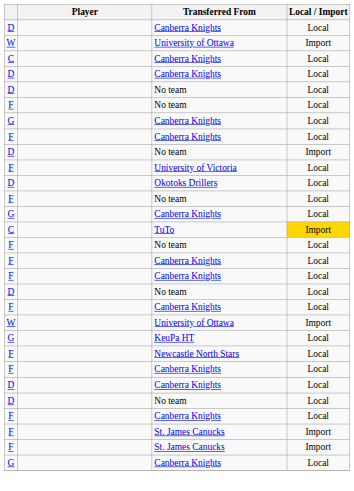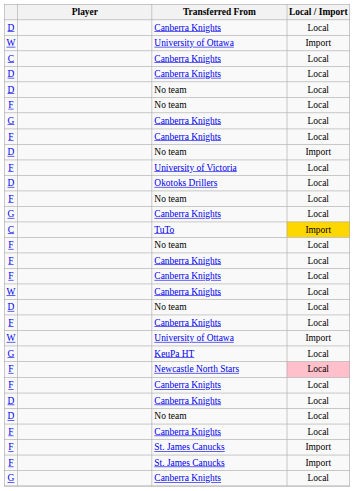 <table class="wikitable plainrowheaders sortable" style="font-size:95%; text-align: center">
 <tr>
 <th></th>
 <th scope="col" style="width:210px;">Player</th>
 <th scope="col" style="width:210px;">Transferred From</th>
 <th>Local / Import</th>
 </tr>
 <tr>
 <td><a href='#'>D</a></td>
 <td align="left">  </td>
 <td align="left">  <a href='#'>Canberra Knights</a></td>
 <td>Local</td>
 </tr>
 <tr>
 <td><a href='#'>W</a></td>
 <td align="left">  </td>
 <td align="left">  <a href='#'>University of Ottawa</a></td>
 <td>Import</td>
 </tr>
 <tr>
 <td><a href='#'>C</a></td>
 <td align="left">  </td>
 <td align="left">  <a href='#'>Canberra Knights</a></td>
 <td>Local</td>
 </tr>
 <tr>
 <td><a href='#'>D</a></td>
 <td align="left">  </td>
 <td align="left">  <a href='#'>Canberra Knights</a></td>
 <td>Local</td>
 </tr>
 <tr>
 <td><a href='#'>D</a></td>
 <td align="left">  </td>
 <td align="left">No team</td>
 <td>Local</td>
 </tr>
 <tr>
 <td><a href='#'>F</a></td>
 <td align="left">  </td>
 <td align="left">No team</td>
 <td>Local</td>
 </tr>
 <tr>
 <td><a href='#'>G</a></td>
 <td align="left">  </td>
 <td align="left">  <a href='#'>Canberra Knights</a></td>
 <td>Local</td>
 </tr>
 <tr>
 <td><a href='#'>F</a></td>
 <td align="left">  </td>
 <td align="left">  <a href='#'>Canberra Knights</a></td>
 <td>Local</td>
 </tr>
 <tr>
 <td><a href='#'>D</a></td>
 <td align="left">  </td>
 <td align="left">No team</td>
 <td>Import</td>
 </tr>
 <tr>
 <td><a href='#'>F</a></td>
 <td align="left">  </td>
 <td align="left">  <a href='#'>University of Victoria</a></td>
 <td>Local</td>
 </tr>
 <tr>
 <td><a href='#'>D</a></td>
 <td align="left">  </td>
 <td align="left">  <a href='#'>Okotoks Drillers</a></td>
 <td>Local</td>
 </tr>
 <tr>
 <td><a href='#'>F</a></td>
 <td align="left">  </td>
 <td align="left">No team</td>
 <td>Local</td>
 </tr>
 <tr>
 <td><a href='#'>G</a></td>
 <td align="left">  </td>
 <td align="left">  <a href='#'>Canberra Knights</a></td>
 <td>Local</td>
 </tr>
 <tr>
 <td><a href='#'>C</a></td>
 <td align="left">  </td>
 <td align="left">  <a href='#'>TuTo</a></td>
 <td style="background: gold;">Import</td>
 </tr>
 <tr>
 <td><a href='#'>F</a></td>
 <td align="left">  </td>
 <td align="left">No team</td>
 <td>Local</td>
 </tr>
 <tr>
 <td><a href='#'>F</a></td>
 <td align="left">  </td>
 <td align="left">  <a href='#'>Canberra Knights</a></td>
 <td>Local</td>
 </tr>
 <tr>
 <td><a href='#'>F</a></td>
 <td align="left">  </td>
 <td align="left">  <a href='#'>Canberra Knights</a></td>
 <td>Local</td>
 </tr>
 <tr>
+<td><a href='#'>W</a></td>
+<td align="left">  </td>
+<td align="left">  <a href='#'>Canberra Knights</a></td>
+<td>Local</td>
+</tr>
+<tr>
 <td><a href='#'>D</a></td>
 <td align="left">  </td>
 <td align="left">No team</td>
 <td>Local</td>
 </tr>
 <tr>
 <td><a href='#'>F</a></td>
 <td align="left">  </td>
 <td align="left">  <a href='#'>Canberra Knights</a></td>
 <td>Local</td>
 </tr>
 <tr>
 <td><a href='#'>W</a></td>
 <td align="left">  </td>
 <td align="left">  <a href='#'>University of Ottawa</a></td>
 <td>Import</td>
 </tr>
 <tr>
 <td><a href='#'>G</a></td>
 <td align="left">  </td>
 <td align="left">  <a href='#'>KeuPa HT</a></td>
 <td>Local</td>
 </tr>
 <tr>
 <td><a href='#'>F</a></td>
 <td align="left">  </td>
 <td align="left">  <a href='#'>Newcastle North Stars</a></td>
-<td>Local</td>
+<td style="background: pink;">Local</td>
 </tr>
 <tr>
 <td><a href='#'>F</a></td>
 <td align="left">  </td>
 <td align="left">  <a href='#'>Canberra Knights</a></td>
 <td>Local</td>
 </tr>
 <tr>
 <td><a href='#'>D</a></td>
 <td align="left">  </td>
 <td align="left">  <a href='#'>Canberra Knights</a></td>
 <td>Local</td>
 </tr>
 <tr>
 <td><a href='#'>D</a></td>
 <td align="left">  </td>
 <td align="left">No team</td>
 <td>Local</td>
 </tr>
 <tr>
 <td><a href='#'>F</a></td>
 <td align="left">  </td>
 <td align="left">  <a href='#'>Canberra Knights</a></td>
 <td>Local</td>
 </tr>
 <tr>
 <td><a href='#'>F</a></td>
 <td align="left">  </td>
 <td align="left">  <a href='#'>St. James Canucks</a></td>
 <td>Import</td>
 </tr>
 <tr>
 <td><a href='#'>F</a></td>
 <td align="left">  </td>
 <td align="left">  <a href='#'>St. James Canucks</a></td>
 <td>Import</td>
 </tr>
 <tr>
 <td><a href='#'>G</a></td>
 <td align="left">  </td>
 <td align="left">  <a href='#'>Canberra Knights</a></td>
 <td>Local</td>
 </tr>
 <tr>
 </tr>
 </table>
